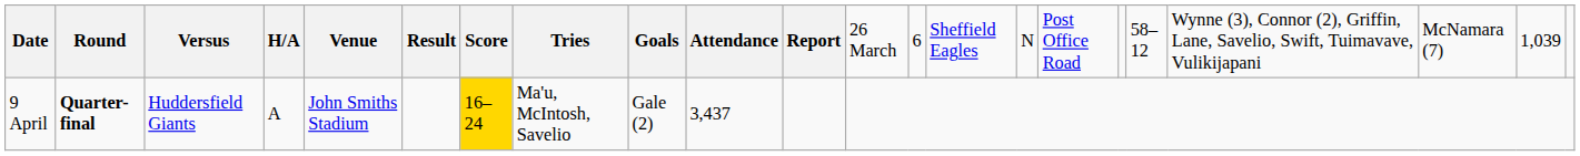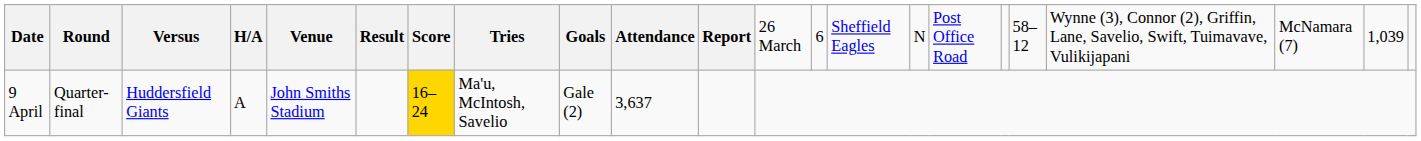 <table class="wikitable defaultleft col2center col4center col7center col10right" style="font-size:90%;">
 <tr>
 <th>Date</th>
 <th>Round</th>
 <th>Versus</th>
 <th>H/A</th>
 <th>Venue</th>
 <th>Result</th>
 <th>Score</th>
 <th>Tries</th>
 <th>Goals</th>
 <th>Attendance</th>
 <th>Report</th>
 <td>26 March</td>
 <td>6</td>
 <td> <a href='#'>Sheffield Eagles</a></td>
 <td>N</td>
 <td><a href='#'>Post Office Road</a></td>
 <td></td>
 <td>58–12</td>
 <td>Wynne (3), Connor (2), Griffin, Lane, Savelio, Swift, Tuimavave, Vulikijapani</td>
 <td>McNamara (7)</td>
 <td>1,039</td>
 <td></td>
 </tr>
 <tr>
 <td>9 April</td>
-<td><strong>Quarter-final</strong></td>
+<td>Quarter-final</td>
 <td> <a href='#'>Huddersfield Giants</a></td>
 <td>A</td>
 <td><a href='#'>John Smiths Stadium</a></td>
 <td></td>
 <td style="background: gold;">16–24</td>
 <td>Ma'u, McIntosh, Savelio</td>
 <td>Gale (2)</td>
-<td>3,437</td>
+<td>3,637</td>
 <td></td>
 </tr>
 </table>
